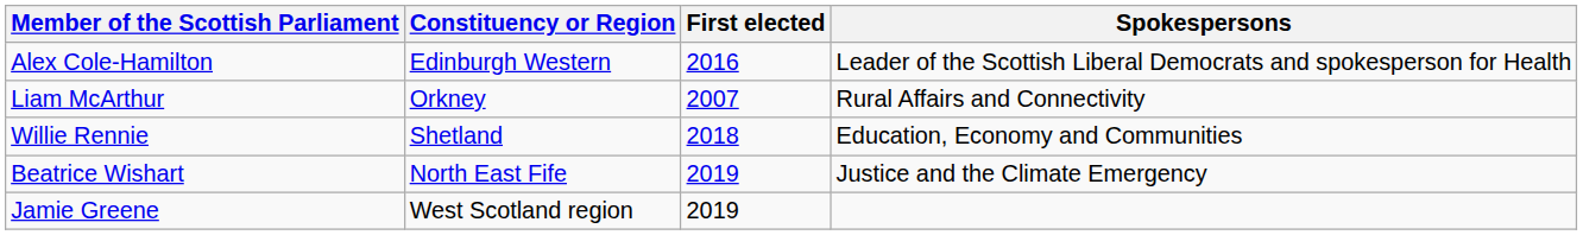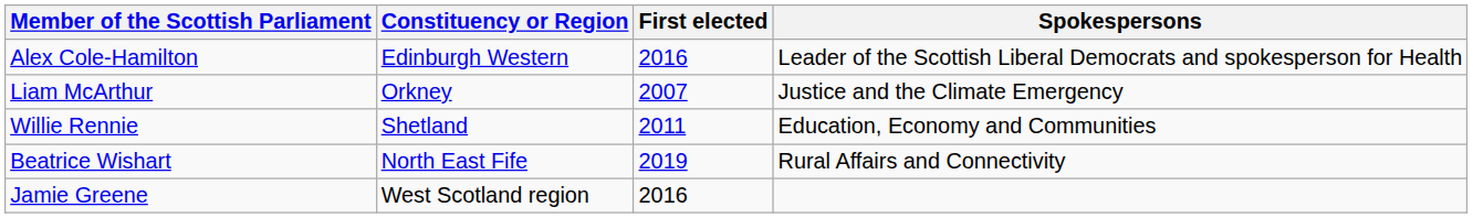 <table class="sortable wikitable">
 <tr>
 <th><a href='#'>Member of the Scottish Parliament</a></th>
 <th><a href='#'>Constituency or Region</a></th>
 <th>First elected</th>
 <th>Spokespersons</th>
 </tr>
 <tr>
 <td><a href='#'>Alex Cole-Hamilton</a></td>
 <td><a href='#'>Edinburgh Western</a></td>
 <td><a href='#'>2016</a></td>
 <td>Leader of the Scottish Liberal Democrats and spokesperson for Health</td>
 </tr>
 <tr>
 <td><a href='#'>Liam McArthur</a></td>
 <td><a href='#'>Orkney</a></td>
 <td><a href='#'>2007</a></td>
-<td>Rural Affairs and Connectivity</td>
+<td>Justice and the Climate Emergency</td>
 </tr>
 <tr>
 <td><a href='#'>Willie Rennie</a></td>
 <td><a href='#'>Shetland</a></td>
-<td><a href='#'>2018</a></td>
+<td><a href='#'>2011</a></td>
 <td>Education, Economy and Communities</td>
 </tr>
 <tr>
 <td><a href='#'>Beatrice Wishart</a></td>
 <td><a href='#'>North East Fife</a></td>
 <td><a href='#'>2019</a></td>
-<td>Justice and the Climate Emergency</td>
+<td>Rural Affairs and Connectivity</td>
 </tr>
 <tr>
 <td><a href='#'>Jamie Greene</a></td>
 <td>West Scotland region</td>
-<td>2019</td>
+<td>2016</td>
 <td></td>
 </tr>
 </table>
